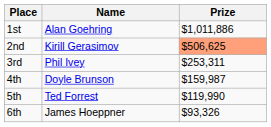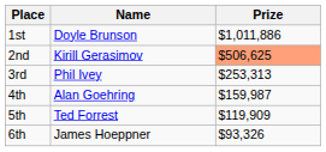 <table class="wikitable">
 <tr>
 <th width="50">Place</th>
 <th width="200">Name</th>
 <th width="125">Prize</th>
 </tr>
 <tr>
 <td>1st</td>
-<td><a href='#'>Alan Goehring</a></td>
+<td><a href='#'>Doyle Brunson</a></td>
 <td>$1,011,886</td>
 </tr>
 <tr>
 <td>2nd</td>
 <td><a href='#'>Kirill Gerasimov</a></td>
 <td style="background: lightsalmon;">$506,625</td>
 </tr>
 <tr>
 <td>3rd</td>
 <td><a href='#'>Phil Ivey</a></td>
-<td>$253,311</td>
+<td>$253,313</td>
 </tr>
 <tr>
 <td>4th</td>
-<td><a href='#'>Doyle Brunson</a></td>
+<td><a href='#'>Alan Goehring</a></td>
 <td>$159,987</td>
 </tr>
 <tr>
 <td>5th</td>
 <td><a href='#'>Ted Forrest</a></td>
-<td>$119,990</td>
+<td>$119,909</td>
 </tr>
 <tr>
 <td>6th</td>
 <td>James Hoeppner</td>
 <td>$93,326</td>
 </tr>
 </table>
